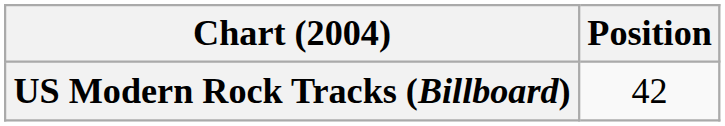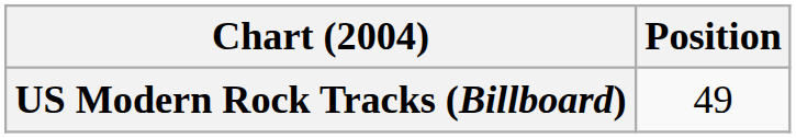 <table class="wikitable plainrowheaders" style="text-align:center">
 <tr>
 <th>Chart (2004)</th>
 <th>Position</th>
 </tr>
 <tr>
 <th scope="row">US Modern Rock Tracks (<em>Billboard</em>)</th>
-<td>42</td>
+<td>49</td>
 </tr>
 </table>
